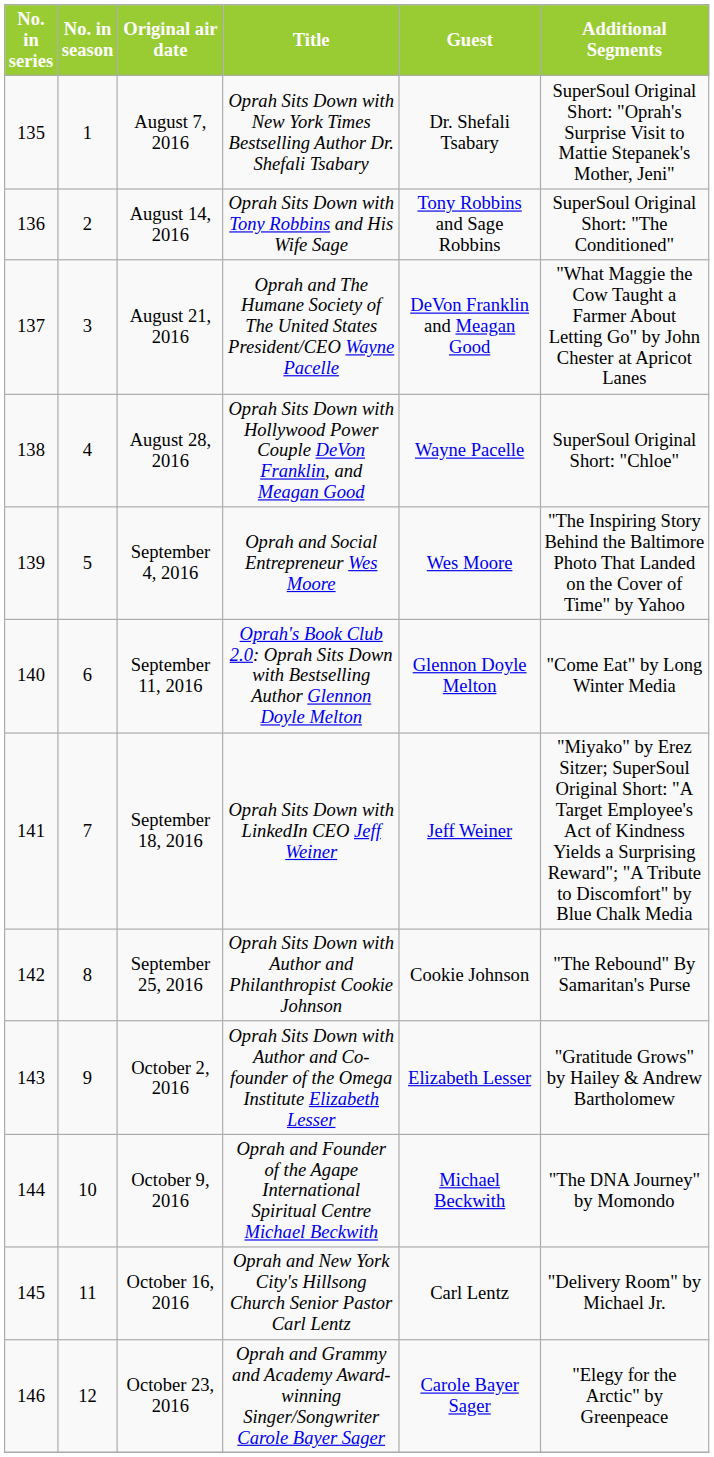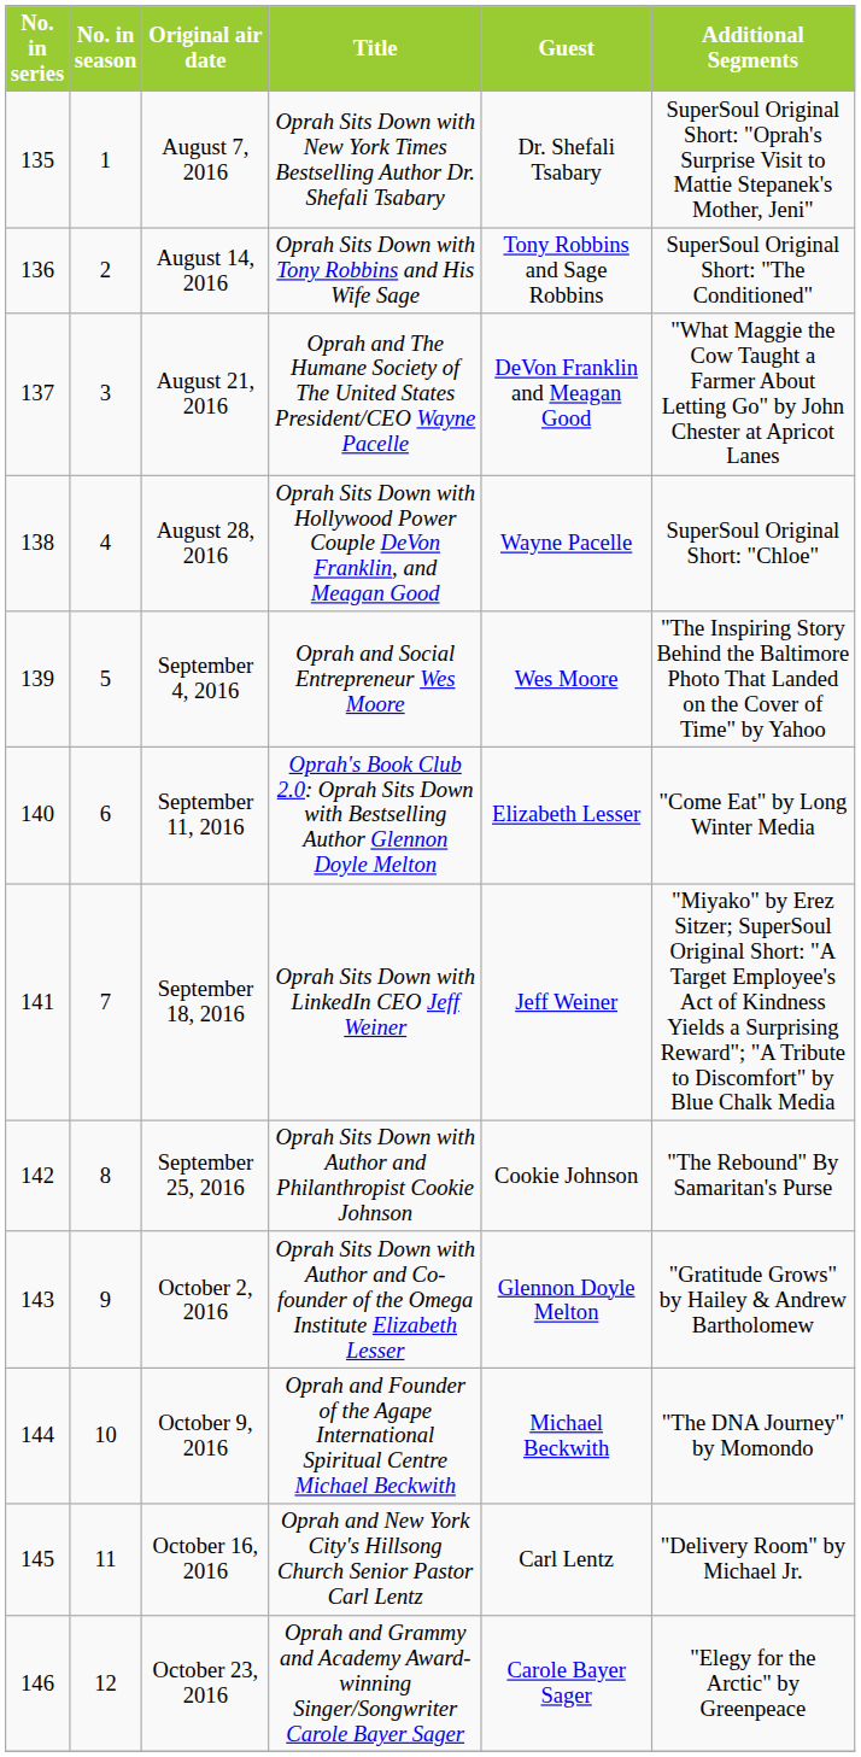 <table class="wikitable plainrowheaders" style="text-align:center;">
 <tr>
 <th scope="col" style="background-color: #9c3; color: #FFFFFF;" width=4%>No. in<br>series</th>
 <th scope="col" style="background-color: #9c3; color: #FFFFFF;" width=4%>No. in<br>season</th>
 <th scope="col" style="background-color: #9c3; color: #FFFFFF;" width=15%>Original air date</th>
 <th scope="col" style="background-color: #9c3; color: #FFFFFF;" width=25%>Title</th>
 <th scope="col" style="background-color: #9c3; color: #FFFFFF;" width=20%>Guest</th>
 <th scope="col" style="background-color: #9c3; color: #FFFFFF;">Additional Segments</th>
 </tr>
 <tr>
 <td>135</td>
 <td>1</td>
 <td>August 7, 2016</td>
 <td><em>Oprah Sits Down with New York Times Bestselling Author Dr. Shefali Tsabary</em></td>
 <td>Dr. Shefali Tsabary</td>
 <td>SuperSoul Original Short: "Oprah's Surprise Visit to Mattie Stepanek's Mother, Jeni"</td>
 </tr>
 <tr>
 <td>136</td>
 <td>2</td>
 <td>August 14, 2016</td>
 <td><em>Oprah Sits Down with <a href='#'>Tony Robbins</a> and His Wife Sage</em></td>
 <td><a href='#'>Tony Robbins</a> and Sage Robbins</td>
 <td>SuperSoul Original Short: "The Conditioned"</td>
 </tr>
 <tr>
 <td>137</td>
 <td>3</td>
 <td>August 21, 2016</td>
 <td><em>Oprah and The Humane Society of The United States President/CEO <a href='#'>Wayne Pacelle</a></em></td>
 <td><a href='#'>DeVon Franklin</a> and <a href='#'>Meagan Good</a></td>
 <td>"What Maggie the Cow Taught a Farmer About Letting Go" by John Chester at Apricot Lanes</td>
 </tr>
 <tr>
 <td>138</td>
 <td>4</td>
 <td>August 28, 2016</td>
 <td><em>Oprah Sits Down with Hollywood Power Couple <a href='#'>DeVon Franklin</a>, and <a href='#'>Meagan Good</a></em></td>
 <td><a href='#'>Wayne Pacelle</a></td>
 <td>SuperSoul Original Short: "Chloe"</td>
 </tr>
 <tr>
 <td>139</td>
 <td>5</td>
 <td>September 4, 2016</td>
 <td><em>Oprah and Social Entrepreneur <a href='#'>Wes Moore</a></em></td>
 <td><a href='#'>Wes Moore</a></td>
 <td>"The Inspiring Story Behind the Baltimore Photo That Landed on the Cover of Time" by Yahoo</td>
 </tr>
 <tr>
 <td>140</td>
 <td>6</td>
 <td>September 11, 2016</td>
 <td><em><a href='#'>Oprah's Book Club 2.0</a>: Oprah Sits Down with Bestselling Author <a href='#'>Glennon Doyle Melton</a></em></td>
-<td><a href='#'>Glennon Doyle Melton</a></td>
+<td><a href='#'>Elizabeth Lesser</a></td>
 <td>"Come Eat" by Long Winter Media</td>
 </tr>
 <tr>
 <td>141</td>
 <td>7</td>
 <td>September 18, 2016</td>
 <td><em>Oprah Sits Down with LinkedIn CEO <a href='#'>Jeff Weiner</a></em></td>
 <td><a href='#'>Jeff Weiner</a></td>
 <td>"Miyako" by Erez Sitzer; SuperSoul Original Short: "A Target Employee's Act of Kindness Yields a Surprising Reward"; "A Tribute to Discomfort" by Blue Chalk Media</td>
 </tr>
 <tr>
 <td>142</td>
 <td>8</td>
 <td>September 25, 2016</td>
 <td><em>Oprah Sits Down with Author and Philanthropist Cookie Johnson</em></td>
 <td>Cookie Johnson</td>
 <td>"The Rebound" By Samaritan's Purse</td>
 </tr>
 <tr>
 <td>143</td>
 <td>9</td>
 <td>October 2, 2016</td>
 <td><em>Oprah Sits Down with Author and Co-founder of the Omega Institute <a href='#'>Elizabeth Lesser</a></em></td>
-<td><a href='#'>Elizabeth Lesser</a></td>
+<td><a href='#'>Glennon Doyle Melton</a></td>
 <td>"Gratitude Grows" by Hailey & Andrew Bartholomew</td>
 </tr>
 <tr>
 <td>144</td>
 <td>10</td>
 <td>October 9, 2016</td>
 <td><em>Oprah and Founder of the Agape International Spiritual Centre <a href='#'>Michael Beckwith</a></em></td>
 <td><a href='#'>Michael Beckwith</a></td>
 <td>"The DNA Journey" by Momondo</td>
 </tr>
 <tr>
 <td>145</td>
 <td>11</td>
 <td>October 16, 2016</td>
 <td><em>Oprah and New York City's Hillsong Church Senior Pastor Carl Lentz</em></td>
 <td>Carl Lentz</td>
 <td>"Delivery Room" by Michael Jr.</td>
 </tr>
 <tr>
 <td>146</td>
 <td>12</td>
 <td>October 23, 2016</td>
 <td><em>Oprah and Grammy and Academy Award-winning Singer/Songwriter <a href='#'>Carole Bayer Sager</a></em></td>
 <td><a href='#'>Carole Bayer Sager</a></td>
 <td>"Elegy for the Arctic" by Greenpeace</td>
 </tr>
 <tr>
 </tr>
 </table>
